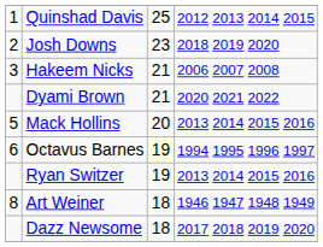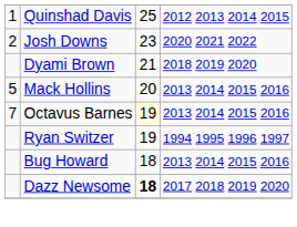 <table class="wikitable">
 <tr>
 </tr>
 <tr>
 <td>1</td>
 <td><a href='#'>Quinshad Davis</a></td>
 <td>25</td>
 <td style="font-size:85%;"><a href='#'>2012</a> <a href='#'>2013</a> <a href='#'>2014</a> <a href='#'>2015</a></td>
 </tr>
 <tr>
 <td>2</td>
 <td><a href='#'>Josh Downs</a></td>
 <td>23</td>
-<td style="font-size:85%;"><a href='#'>2018</a> <a href='#'>2019</a> <a href='#'>2020</a></td>
-</tr>
-<tr>
-<td>3</td>
-<td><a href='#'>Hakeem Nicks</a></td>
-<td>21</td>
-<td style="font-size:85%;"><a href='#'>2006</a> <a href='#'>2007</a> <a href='#'>2008</a></td>
+<td style="font-size:85%;"><a href='#'>2020</a> <a href='#'>2021</a> <a href='#'>2022</a></td>
 </tr>
 <tr>
 <td></td>
 <td><a href='#'>Dyami Brown</a></td>
 <td>21</td>
-<td style="font-size:85%;"><a href='#'>2020</a> <a href='#'>2021</a> <a href='#'>2022</a></td>
+<td style="font-size:85%;"><a href='#'>2018</a> <a href='#'>2019</a> <a href='#'>2020</a></td>
 </tr>
 <tr>
 <td>5</td>
 <td><a href='#'>Mack Hollins</a></td>
 <td>20</td>
 <td style="font-size:85%;"><a href='#'>2013</a> <a href='#'>2014</a> <a href='#'>2015</a> <a href='#'>2016</a></td>
 </tr>
 <tr>
-<td>6</td>
+<td>7</td>
 <td>Octavus Barnes</td>
 <td style="background: lightyellow;">19</td>
-<td style="font-size:85%;"><a href='#'>1994</a> <a href='#'>1995</a> <a href='#'>1996</a> <a href='#'>1997</a></td>
+<td style="font-size:85%;"><a href='#'>2013</a> <a href='#'>2014</a> <a href='#'>2015</a> <a href='#'>2016</a></td>
 </tr>
 <tr>
 <td></td>
 <td><a href='#'>Ryan Switzer</a></td>
 <td>19</td>
-<td style="font-size:85%;"><a href='#'>2013</a> <a href='#'>2014</a> <a href='#'>2015</a> <a href='#'>2016</a></td>
+<td style="font-size:85%;"><a href='#'>1994</a> <a href='#'>1995</a> <a href='#'>1996</a> <a href='#'>1997</a></td>
 </tr>
 <tr>
-<td>8</td>
-<td><a href='#'>Art Weiner</a></td>
+<td></td>
+<td><a href='#'>Bug Howard</a></td>
 <td>18</td>
-<td style="font-size:85%;"><a href='#'>1946</a> <a href='#'>1947</a> <a href='#'>1948</a> <a href='#'>1949</a></td>
+<td style="font-size:85%;"><a href='#'>2013</a> <a href='#'>2014</a> <a href='#'>2015</a> <a href='#'>2016</a></td>
 </tr>
 <tr>
 <td></td>
 <td><a href='#'>Dazz Newsome</a></td>
-<td>18</td>
+<td><strong>18</strong></td>
 <td style="font-size:85%;"><a href='#'>2017</a> <a href='#'>2018</a> <a href='#'>2019</a> <a href='#'>2020</a></td>
 </tr>
 <tr>
 </tr>
 </table>
